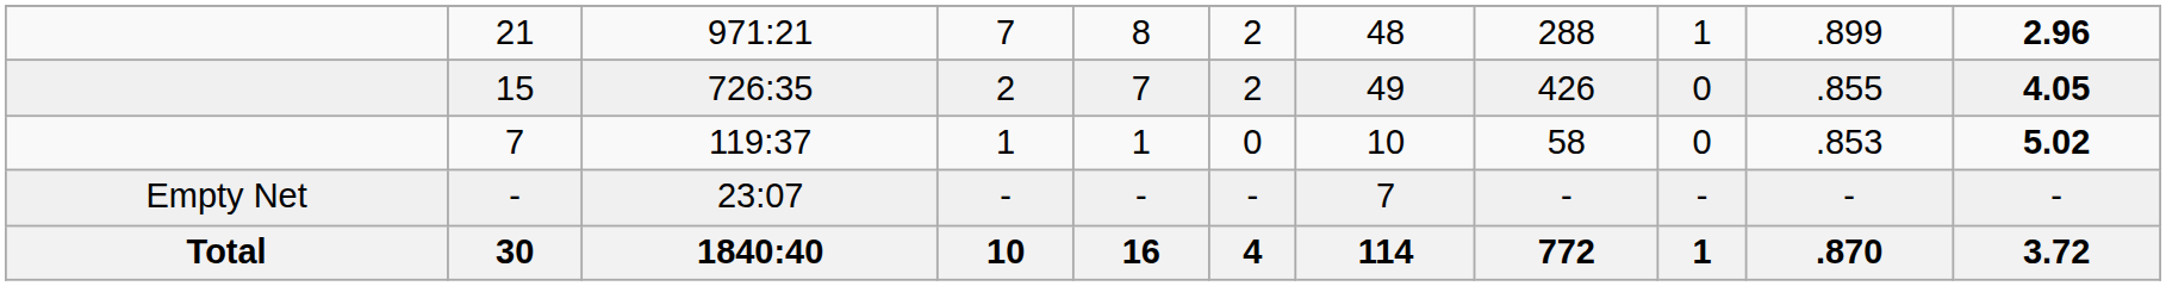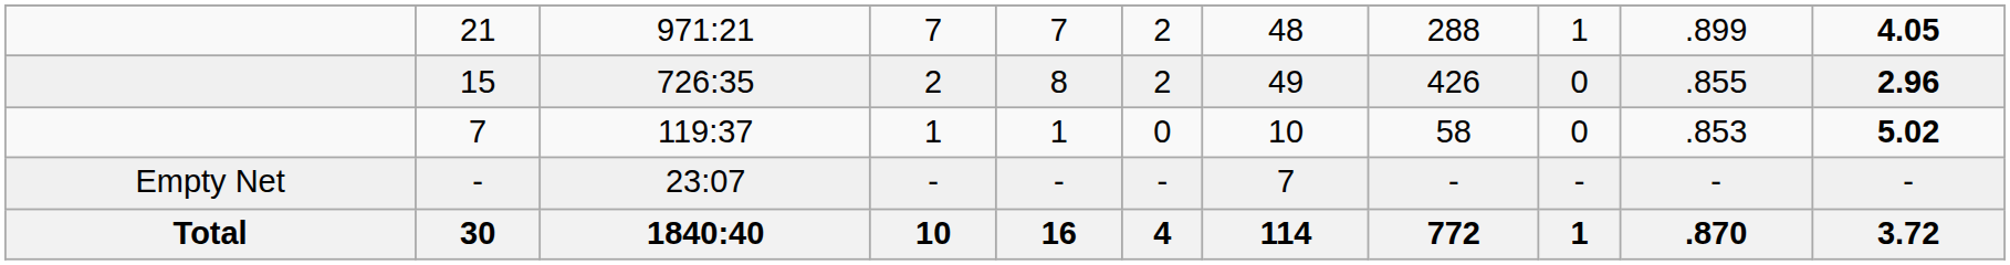 <table class="wikitable sortable" width ="1000">
 <tr align="center">
 </tr>
 <tr align="center" bgcolor="">
 <td></td>
 <td>21</td>
 <td>971:21</td>
 <td>7</td>
-<td>8</td>
+<td>7</td>
 <td>2</td>
 <td>48</td>
 <td>288</td>
 <td>1</td>
 <td>.899</td>
-<td><strong>2.96</strong></td>
+<td><strong>4.05</strong></td>
 </tr>
 <tr align="center" bgcolor="f0f0f0">
 <td></td>
 <td>15</td>
 <td>726:35</td>
 <td>2</td>
-<td>7</td>
+<td>8</td>
 <td>2</td>
 <td>49</td>
 <td>426</td>
 <td>0</td>
 <td>.855</td>
-<td><strong>4.05</strong></td>
+<td><strong>2.96</strong></td>
 </tr>
 <tr align="center" bgcolor="">
 <td></td>
 <td>7</td>
 <td>119:37</td>
 <td>1</td>
 <td>1</td>
 <td>0</td>
 <td>10</td>
 <td>58</td>
 <td>0</td>
 <td>.853</td>
 <td><strong>5.02</strong></td>
 </tr>
 <tr align="center" bgcolor="f0f0f0">
 <td>Empty Net</td>
 <td>-</td>
 <td>23:07</td>
 <td>-</td>
 <td>-</td>
 <td>-</td>
 <td>7</td>
 <td>-</td>
 <td>-</td>
 <td>-</td>
 <td>-</td>
 </tr>
 <tr>
 <th>Total</th>
 <th>30</th>
 <th>1840:40</th>
 <th>10</th>
 <th>16</th>
 <th>4</th>
 <th>114</th>
 <th>772</th>
 <th>1</th>
 <th>.870</th>
 <th>3.72</th>
 </tr>
 </table>
